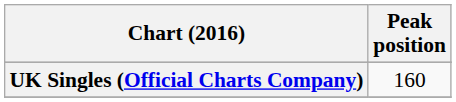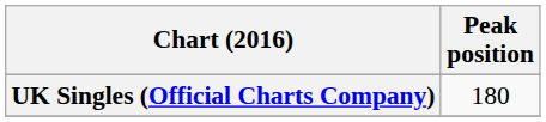 <table class="wikitable sortable plainrowheaders" style="text-align:center">
 <tr>
 <th scope="col">Chart (2016)</th>
 <th scope="col">Peak<br> position</th>
 </tr>
 <tr>
 </tr>
 <tr>
 </tr>
 <tr>
 </tr>
 <tr>
 <th scope="row">UK Singles (<a href='#'>Official Charts Company</a>)</th>
-<td>160</td>
+<td>180</td>
 </tr>
 <tr>
 </tr>
 </table>
